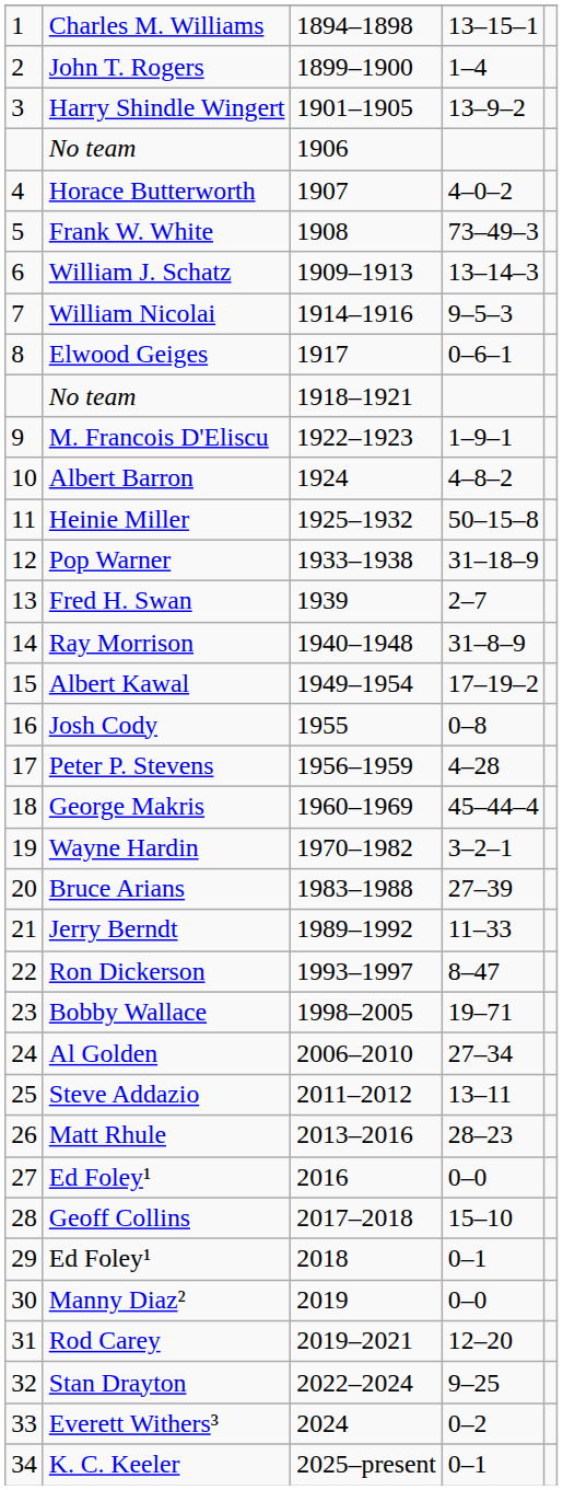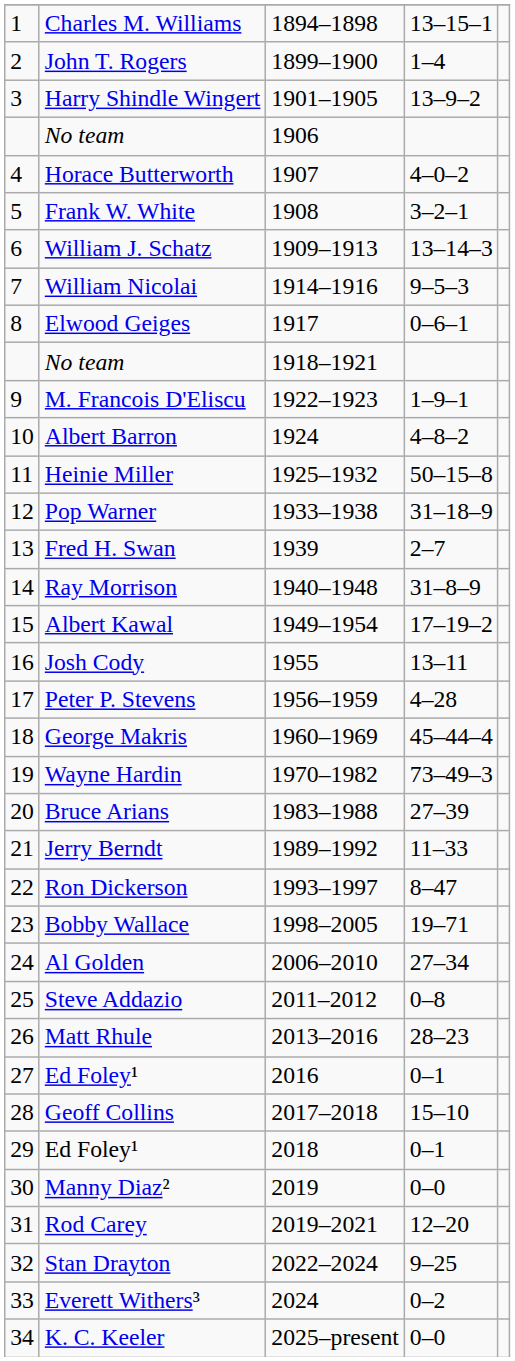 <table class="wikitable">
 <tr>
 </tr>
 <tr>
 <td>1</td>
 <td><a href='#'>Charles M. Williams</a></td>
 <td>1894–1898</td>
 <td>13–15–1</td>
 <td></td>
 </tr>
 <tr>
 <td>2</td>
 <td><a href='#'>John T. Rogers</a></td>
 <td>1899–1900</td>
 <td>1–4</td>
 <td></td>
 </tr>
 <tr>
 <td>3</td>
 <td><a href='#'>Harry Shindle Wingert</a></td>
 <td>1901–1905</td>
 <td>13–9–2</td>
 <td></td>
 </tr>
 <tr>
 <td></td>
 <td><em>No team</em></td>
 <td>1906</td>
 <td></td>
 <td></td>
 </tr>
 <tr>
 <td>4</td>
 <td><a href='#'>Horace Butterworth</a></td>
 <td>1907</td>
 <td>4–0–2</td>
 <td></td>
 </tr>
 <tr>
 <td>5</td>
 <td><a href='#'>Frank W. White</a></td>
 <td>1908</td>
-<td>73–49–3</td>
+<td>3–2–1</td>
 <td></td>
 </tr>
 <tr>
 <td>6</td>
 <td><a href='#'>William J. Schatz</a></td>
 <td>1909–1913</td>
 <td>13–14–3</td>
 <td></td>
 </tr>
 <tr>
 <td>7</td>
 <td><a href='#'>William Nicolai</a></td>
 <td>1914–1916</td>
 <td>9–5–3</td>
 <td></td>
 </tr>
 <tr>
 <td>8</td>
 <td><a href='#'>Elwood Geiges</a></td>
 <td>1917</td>
 <td>0–6–1</td>
 <td></td>
 </tr>
 <tr>
 <td></td>
 <td><em>No team</em></td>
 <td>1918–1921</td>
 <td></td>
 <td></td>
 </tr>
 <tr>
 <td>9</td>
 <td><a href='#'>M. Francois D'Eliscu</a></td>
 <td>1922–1923</td>
 <td>1–9–1</td>
 <td></td>
 </tr>
 <tr>
 <td>10</td>
 <td><a href='#'>Albert Barron</a></td>
 <td>1924</td>
 <td>4–8–2</td>
 <td></td>
 </tr>
 <tr>
 <td>11</td>
 <td><a href='#'>Heinie Miller</a></td>
 <td>1925–1932</td>
 <td>50–15–8</td>
 <td></td>
 </tr>
 <tr>
 <td>12</td>
 <td><a href='#'>Pop Warner</a></td>
 <td>1933–1938</td>
 <td>31–18–9</td>
 <td></td>
 </tr>
 <tr>
 <td>13</td>
 <td><a href='#'>Fred H. Swan</a></td>
 <td>1939</td>
 <td>2–7</td>
 <td></td>
 </tr>
 <tr>
 <td>14</td>
 <td><a href='#'>Ray Morrison</a></td>
 <td>1940–1948</td>
 <td>31–8–9</td>
 <td></td>
 </tr>
 <tr>
 <td>15</td>
 <td><a href='#'>Albert Kawal</a></td>
 <td>1949–1954</td>
 <td>17–19–2</td>
 <td></td>
 </tr>
 <tr>
 <td>16</td>
 <td><a href='#'>Josh Cody</a></td>
 <td>1955</td>
-<td>0–8</td>
+<td>13–11</td>
 <td></td>
 </tr>
 <tr>
 <td>17</td>
 <td><a href='#'>Peter P. Stevens</a></td>
 <td>1956–1959</td>
 <td>4–28</td>
 <td></td>
 </tr>
 <tr>
 <td>18</td>
 <td><a href='#'>George Makris</a></td>
 <td>1960–1969</td>
 <td>45–44–4</td>
 <td></td>
 </tr>
 <tr>
 <td>19</td>
 <td><a href='#'>Wayne Hardin</a></td>
 <td>1970–1982</td>
-<td>3–2–1</td>
+<td>73–49–3</td>
 <td></td>
 </tr>
 <tr>
 <td>20</td>
 <td><a href='#'>Bruce Arians</a></td>
 <td>1983–1988</td>
 <td>27–39</td>
 <td></td>
 </tr>
 <tr>
 <td>21</td>
 <td><a href='#'>Jerry Berndt</a></td>
 <td>1989–1992</td>
 <td>11–33</td>
 <td></td>
 </tr>
 <tr>
 <td>22</td>
 <td><a href='#'>Ron Dickerson</a></td>
 <td>1993–1997</td>
 <td>8–47</td>
 <td></td>
 </tr>
 <tr>
 <td>23</td>
 <td><a href='#'>Bobby Wallace</a></td>
 <td>1998–2005</td>
 <td>19–71</td>
 <td></td>
 </tr>
 <tr>
 <td>24</td>
 <td><a href='#'>Al Golden</a></td>
 <td>2006–2010</td>
 <td>27–34</td>
 <td></td>
 </tr>
 <tr>
 <td>25</td>
 <td><a href='#'>Steve Addazio</a></td>
 <td>2011–2012</td>
-<td>13–11</td>
+<td>0–8</td>
 <td></td>
 </tr>
 <tr>
 <td>26</td>
 <td><a href='#'>Matt Rhule</a></td>
 <td>2013–2016</td>
 <td>28–23</td>
 <td></td>
 </tr>
 <tr>
 <td>27</td>
 <td><a href='#'>Ed Foley</a>¹</td>
 <td>2016</td>
-<td>0–0</td>
+<td>0–1</td>
 <td></td>
 </tr>
 <tr>
 <td>28</td>
 <td><a href='#'>Geoff Collins</a></td>
 <td>2017–2018</td>
 <td>15–10</td>
 <td></td>
 </tr>
 <tr>
 <td>29</td>
 <td>Ed Foley¹</td>
 <td>2018</td>
 <td>0–1</td>
 <td></td>
 </tr>
 <tr>
 <td>30</td>
 <td><a href='#'>Manny Diaz</a>²</td>
 <td>2019</td>
 <td>0–0</td>
 <td></td>
 </tr>
 <tr>
 <td>31</td>
 <td><a href='#'>Rod Carey</a></td>
 <td>2019–2021</td>
 <td>12–20</td>
 <td></td>
 </tr>
 <tr>
 <td>32</td>
 <td><a href='#'>Stan Drayton</a></td>
 <td>2022–2024</td>
 <td>9–25</td>
 <td></td>
 </tr>
 <tr>
 <td>33</td>
 <td><a href='#'>Everett Withers</a>³</td>
 <td>2024</td>
 <td>0–2</td>
 <td></td>
 </tr>
 <tr>
 <td>34</td>
 <td><a href='#'>K. C. Keeler</a></td>
 <td>2025–present</td>
-<td>0–1</td>
+<td>0–0</td>
 <td></td>
 </tr>
 </table>
